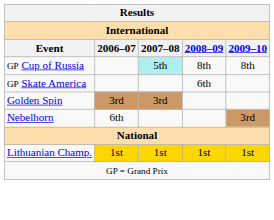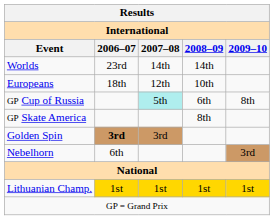 <table class="wikitable" style="text-align:center">
 <tr>
 <th colspan=5 align=center><strong>Results</strong></th>
 </tr>
 <tr>
 <th style="background-color: #ffdead; " colspan=5 align=center><strong>International</strong></th>
 </tr>
 <tr>
 <th>Event</th>
 <th>2006–07</th>
 <th>2007–08</th>
 <th><a href='#'>2008–09</a></th>
 <th><a href='#'>2009–10</a></th>
 </tr>
 <tr>
+<td align=left><a href='#'>Worlds</a></td>
+<td>23rd</td>
+<td>14th</td>
+<td>14th</td>
+<td></td>
+</tr>
+<tr>
+<td align=left><a href='#'>Europeans</a></td>
+<td>18th</td>
+<td>12th</td>
+<td>10th</td>
+<td></td>
+</tr>
+<tr>
 <td align=left><small>GP</small> <a href='#'>Cup of Russia</a></td>
 <td></td>
 <td style="background: paleturquoise;">5th</td>
-<td>8th</td>
+<td>6th</td>
 <td>8th</td>
 </tr>
 <tr>
 <td align=left><small>GP</small> <a href='#'>Skate America</a></td>
 <td></td>
 <td></td>
-<td>6th</td>
+<td>8th</td>
 <td></td>
 </tr>
 <tr>
 <td align=left><a href='#'>Golden Spin</a></td>
-<td bgcolor=cc9966>3rd</td>
+<td bgcolor=cc9966><strong>3rd</strong></td>
 <td bgcolor=cc9966>3rd</td>
 <td></td>
 <td></td>
 </tr>
 <tr>
 <td align=left><a href='#'>Nebelhorn</a></td>
 <td>6th</td>
 <td></td>
 <td></td>
 <td bgcolor=cc9966>3rd</td>
 </tr>
 <tr>
 <th style="background-color: #ffdead; " colspan=5 align=center><strong>National</strong></th>
 </tr>
 <tr>
 <td align=left><a href='#'>Lithuanian Champ.</a></td>
 <td bgcolor=gold>1st</td>
 <td bgcolor=gold>1st</td>
 <td bgcolor=gold>1st</td>
 <td bgcolor=gold>1st</td>
 </tr>
 <tr>
 <td colspan=5 align=center><small> GP = Grand Prix </small></td>
 </tr>
 </table>
